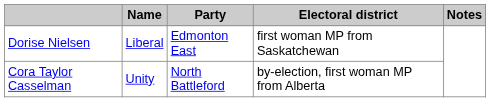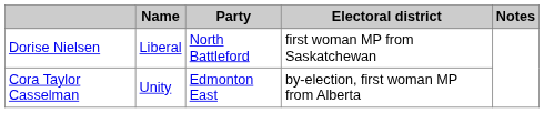 <table border="1" cellpadding="4" width="610" cellspacing="0" style="border-collapse: collapse" width="100%" class="sortable">
 <tr bgcolor="CCCCCC">
 <th></th>
 <th>Name</th>
 <th>Party</th>
 <th>Electoral district</th>
 <th>Notes</th>
 </tr>
 <tr>
 <td><a href='#'>Dorise Nielsen</a></td>
 <td><a href='#'>Liberal</a></td>
-<td><a href='#'>Edmonton East</a></td>
+<td><a href='#'>North Battleford</a></td>
 <td>first woman MP from Saskatchewan</td>
 </tr>
 <tr>
 <td><a href='#'>Cora Taylor Casselman</a></td>
 <td><a href='#'>Unity</a></td>
-<td><a href='#'>North Battleford</a></td>
+<td><a href='#'>Edmonton East</a></td>
 <td>by-election, first woman MP from Alberta</td>
 </tr>
 </table>
